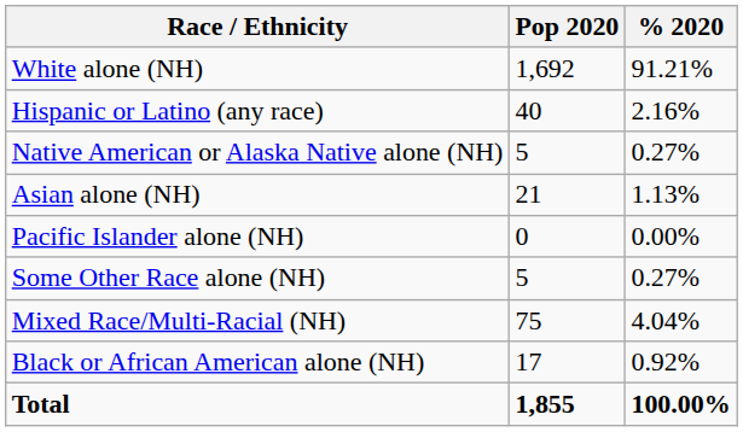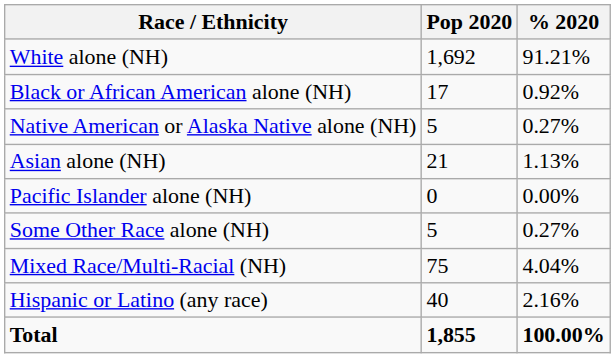 <table class="wikitable">
 <tr>
 <th>Race / Ethnicity</th>
 <th>Pop 2020</th>
 <th>% 2020</th>
 </tr>
 <tr>
 <td><a href='#'>White</a> alone (NH)</td>
 <td>1,692</td>
 <td>91.21%</td>
 </tr>
 <tr>
-<td><a href='#'>Hispanic or Latino</a> (any race)</td>
-<td>40</td>
-<td>2.16%</td>
+<td><a href='#'>Black or African American</a> alone (NH)</td>
+<td>17</td>
+<td>0.92%</td>
 </tr>
 <tr>
 <td><a href='#'>Native American</a> or <a href='#'>Alaska Native</a> alone (NH)</td>
 <td>5</td>
 <td>0.27%</td>
 </tr>
 <tr>
 <td><a href='#'>Asian</a> alone (NH)</td>
 <td>21</td>
 <td>1.13%</td>
 </tr>
 <tr>
 <td><a href='#'>Pacific Islander</a> alone (NH)</td>
 <td>0</td>
 <td>0.00%</td>
 </tr>
 <tr>
 <td><a href='#'>Some Other Race</a> alone (NH)</td>
 <td>5</td>
 <td>0.27%</td>
 </tr>
 <tr>
 <td><a href='#'>Mixed Race/Multi-Racial</a> (NH)</td>
 <td>75</td>
 <td>4.04%</td>
 </tr>
 <tr>
-<td><a href='#'>Black or African American</a> alone (NH)</td>
-<td>17</td>
-<td>0.92%</td>
+<td><a href='#'>Hispanic or Latino</a> (any race)</td>
+<td>40</td>
+<td>2.16%</td>
 </tr>
 <tr>
 <td><strong>Total</strong></td>
 <td><strong>1,855</strong></td>
 <td><strong>100.00%</strong></td>
 </tr>
 </table>
